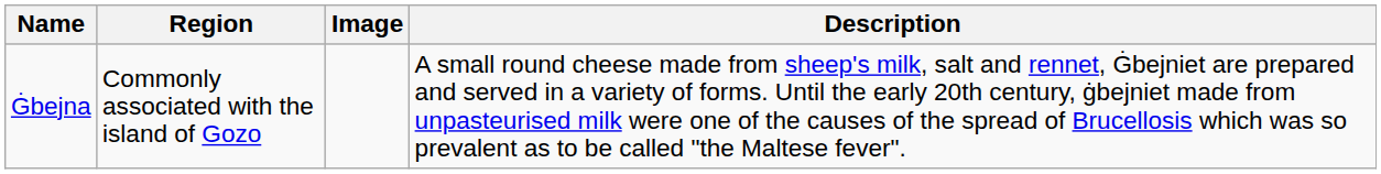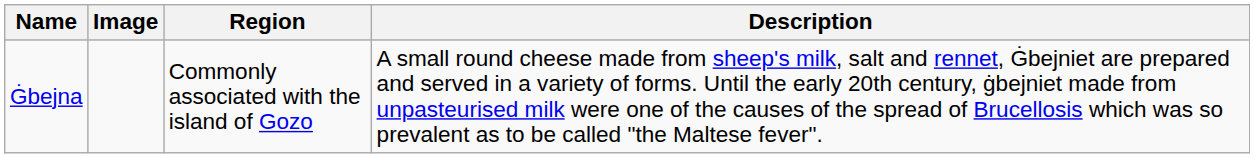 <table class="wikitable sortable" style="width:100%">
 <tr>
 <th>Name</th>
+<th class="unsortable">Image</th>
 <th>Region</th>
-<th class="unsortable">Image</th>
 <th>Description</th>
 </tr>
 <tr>
 <td><a href='#'>Ġbejna</a></td>
+<td></td>
 <td>Commonly associated with the island of <a href='#'>Gozo</a></td>
-<td></td>
 <td>A small round cheese made from <a href='#'>sheep's milk</a>, salt and <a href='#'>rennet</a>, Ġbejniet are prepared and served in a variety of forms. Until the early 20th century, ġbejniet made from <a href='#'>unpasteurised milk</a> were one of the causes of the spread of <a href='#'>Brucellosis</a> which was so prevalent as to be called "the Maltese fever".</td>
 </tr>
 </table>
